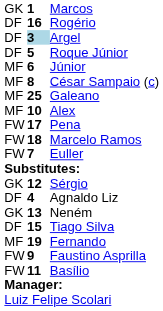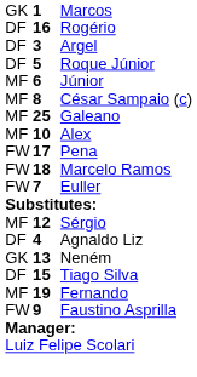 <table style="font-size:90%; margin:0.2em auto;" cellspacing="0" cellpadding="0">
 <tr>
 <th width=25></th>
 <th width=25></th>
 </tr>
 <tr>
 <td>GK</td>
 <td><strong>1</strong></td>
 <td> <a href='#'>Marcos</a></td>
 </tr>
 <tr>
 <td>DF</td>
 <td><strong>16</strong></td>
 <td> <a href='#'>Rogério</a></td>
 </tr>
 <tr>
 <td>DF</td>
-<td style="background: lightblue;"><strong>3</strong></td>
+<td><strong>3</strong></td>
 <td> <a href='#'>Argel</a></td>
 <td></td>
 </tr>
 <tr>
 <td>DF</td>
 <td><strong>5</strong></td>
 <td> <a href='#'>Roque Júnior</a></td>
 </tr>
 <tr>
 <td>MF</td>
 <td><strong>6</strong></td>
 <td> <a href='#'>Júnior</a></td>
 </tr>
 <tr>
 <td>MF</td>
 <td><strong>8</strong></td>
 <td> <a href='#'>César Sampaio</a> (<a href='#'>c</a>)</td>
 <td></td>
 </tr>
 <tr>
 <td>MF</td>
 <td><strong>25</strong></td>
 <td> <a href='#'>Galeano</a></td>
 </tr>
 <tr>
 <td>MF</td>
 <td><strong>10</strong></td>
 <td> <a href='#'>Alex</a></td>
 </tr>
 <tr>
 <td>FW</td>
 <td><strong>17</strong></td>
 <td> <a href='#'>Pena</a></td>
 <td></td>
 <td></td>
 </tr>
 <tr>
 <td>FW</td>
 <td><strong>18</strong></td>
 <td> <a href='#'>Marcelo Ramos</a></td>
 <td></td>
 <td></td>
 </tr>
 <tr>
 <td>FW</td>
 <td><strong>7</strong></td>
 <td> <a href='#'>Euller</a></td>
 </tr>
 <tr>
 <td colspan=3><strong>Substitutes:</strong></td>
 </tr>
 <tr>
-<td>GK</td>
+<td>MF</td>
 <td><strong>12</strong></td>
 <td> <a href='#'>Sérgio</a></td>
 </tr>
 <tr>
 <td>DF</td>
 <td><strong>4</strong></td>
 <td> Agnaldo Liz</td>
 </tr>
 <tr>
 <td>GK</td>
 <td><strong>13</strong></td>
 <td> Neném</td>
 </tr>
 <tr>
 <td>DF</td>
 <td><strong>15</strong></td>
 <td> <a href='#'>Tiago Silva</a></td>
 </tr>
 <tr>
 <td>MF</td>
 <td><strong>19</strong></td>
 <td> <a href='#'>Fernando</a></td>
 </tr>
 <tr>
 <td>FW</td>
 <td><strong>9</strong></td>
 <td> <a href='#'>Faustino Asprilla</a></td>
 <td></td>
 <td></td>
 </tr>
 <tr>
-<td>FW</td>
-<td><strong>11</strong></td>
-<td> <a href='#'>Basílio</a></td>
-<td></td>
-<td></td>
-</tr>
-<tr>
 <td colspan=3><strong>Manager:</strong></td>
 </tr>
 <tr>
 <td colspan=4> <a href='#'>Luiz Felipe Scolari</a></td>
 </tr>
 </table>
